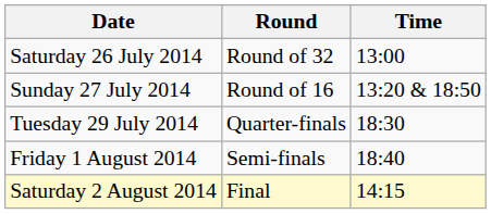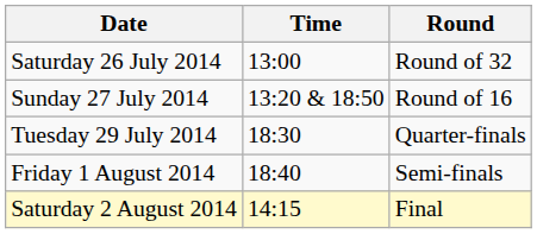 <table class="wikitable">
 <tr>
 <th>Date</th>
+<th>Time</th>
 <th>Round</th>
-<th>Time</th>
 </tr>
 <tr>
 <td>Saturday 26 July 2014</td>
+<td>13:00</td>
 <td>Round of 32</td>
-<td>13:00</td>
 </tr>
 <tr>
 <td>Sunday 27 July 2014</td>
+<td>13:20 & 18:50</td>
 <td>Round of 16</td>
-<td>13:20 & 18:50</td>
 </tr>
 <tr>
 <td>Tuesday 29 July 2014</td>
+<td>18:30</td>
 <td>Quarter-finals</td>
-<td>18:30</td>
 </tr>
 <tr>
 <td>Friday 1 August 2014</td>
+<td>18:40</td>
 <td>Semi-finals</td>
-<td>18:40</td>
 </tr>
 <tr>
 <td style=background:lemonchiffon>Saturday 2 August 2014</td>
+<td style=background:lemonchiffon>14:15</td>
 <td style=background:lemonchiffon>Final</td>
-<td style=background:lemonchiffon>14:15</td>
 </tr>
 </table>
